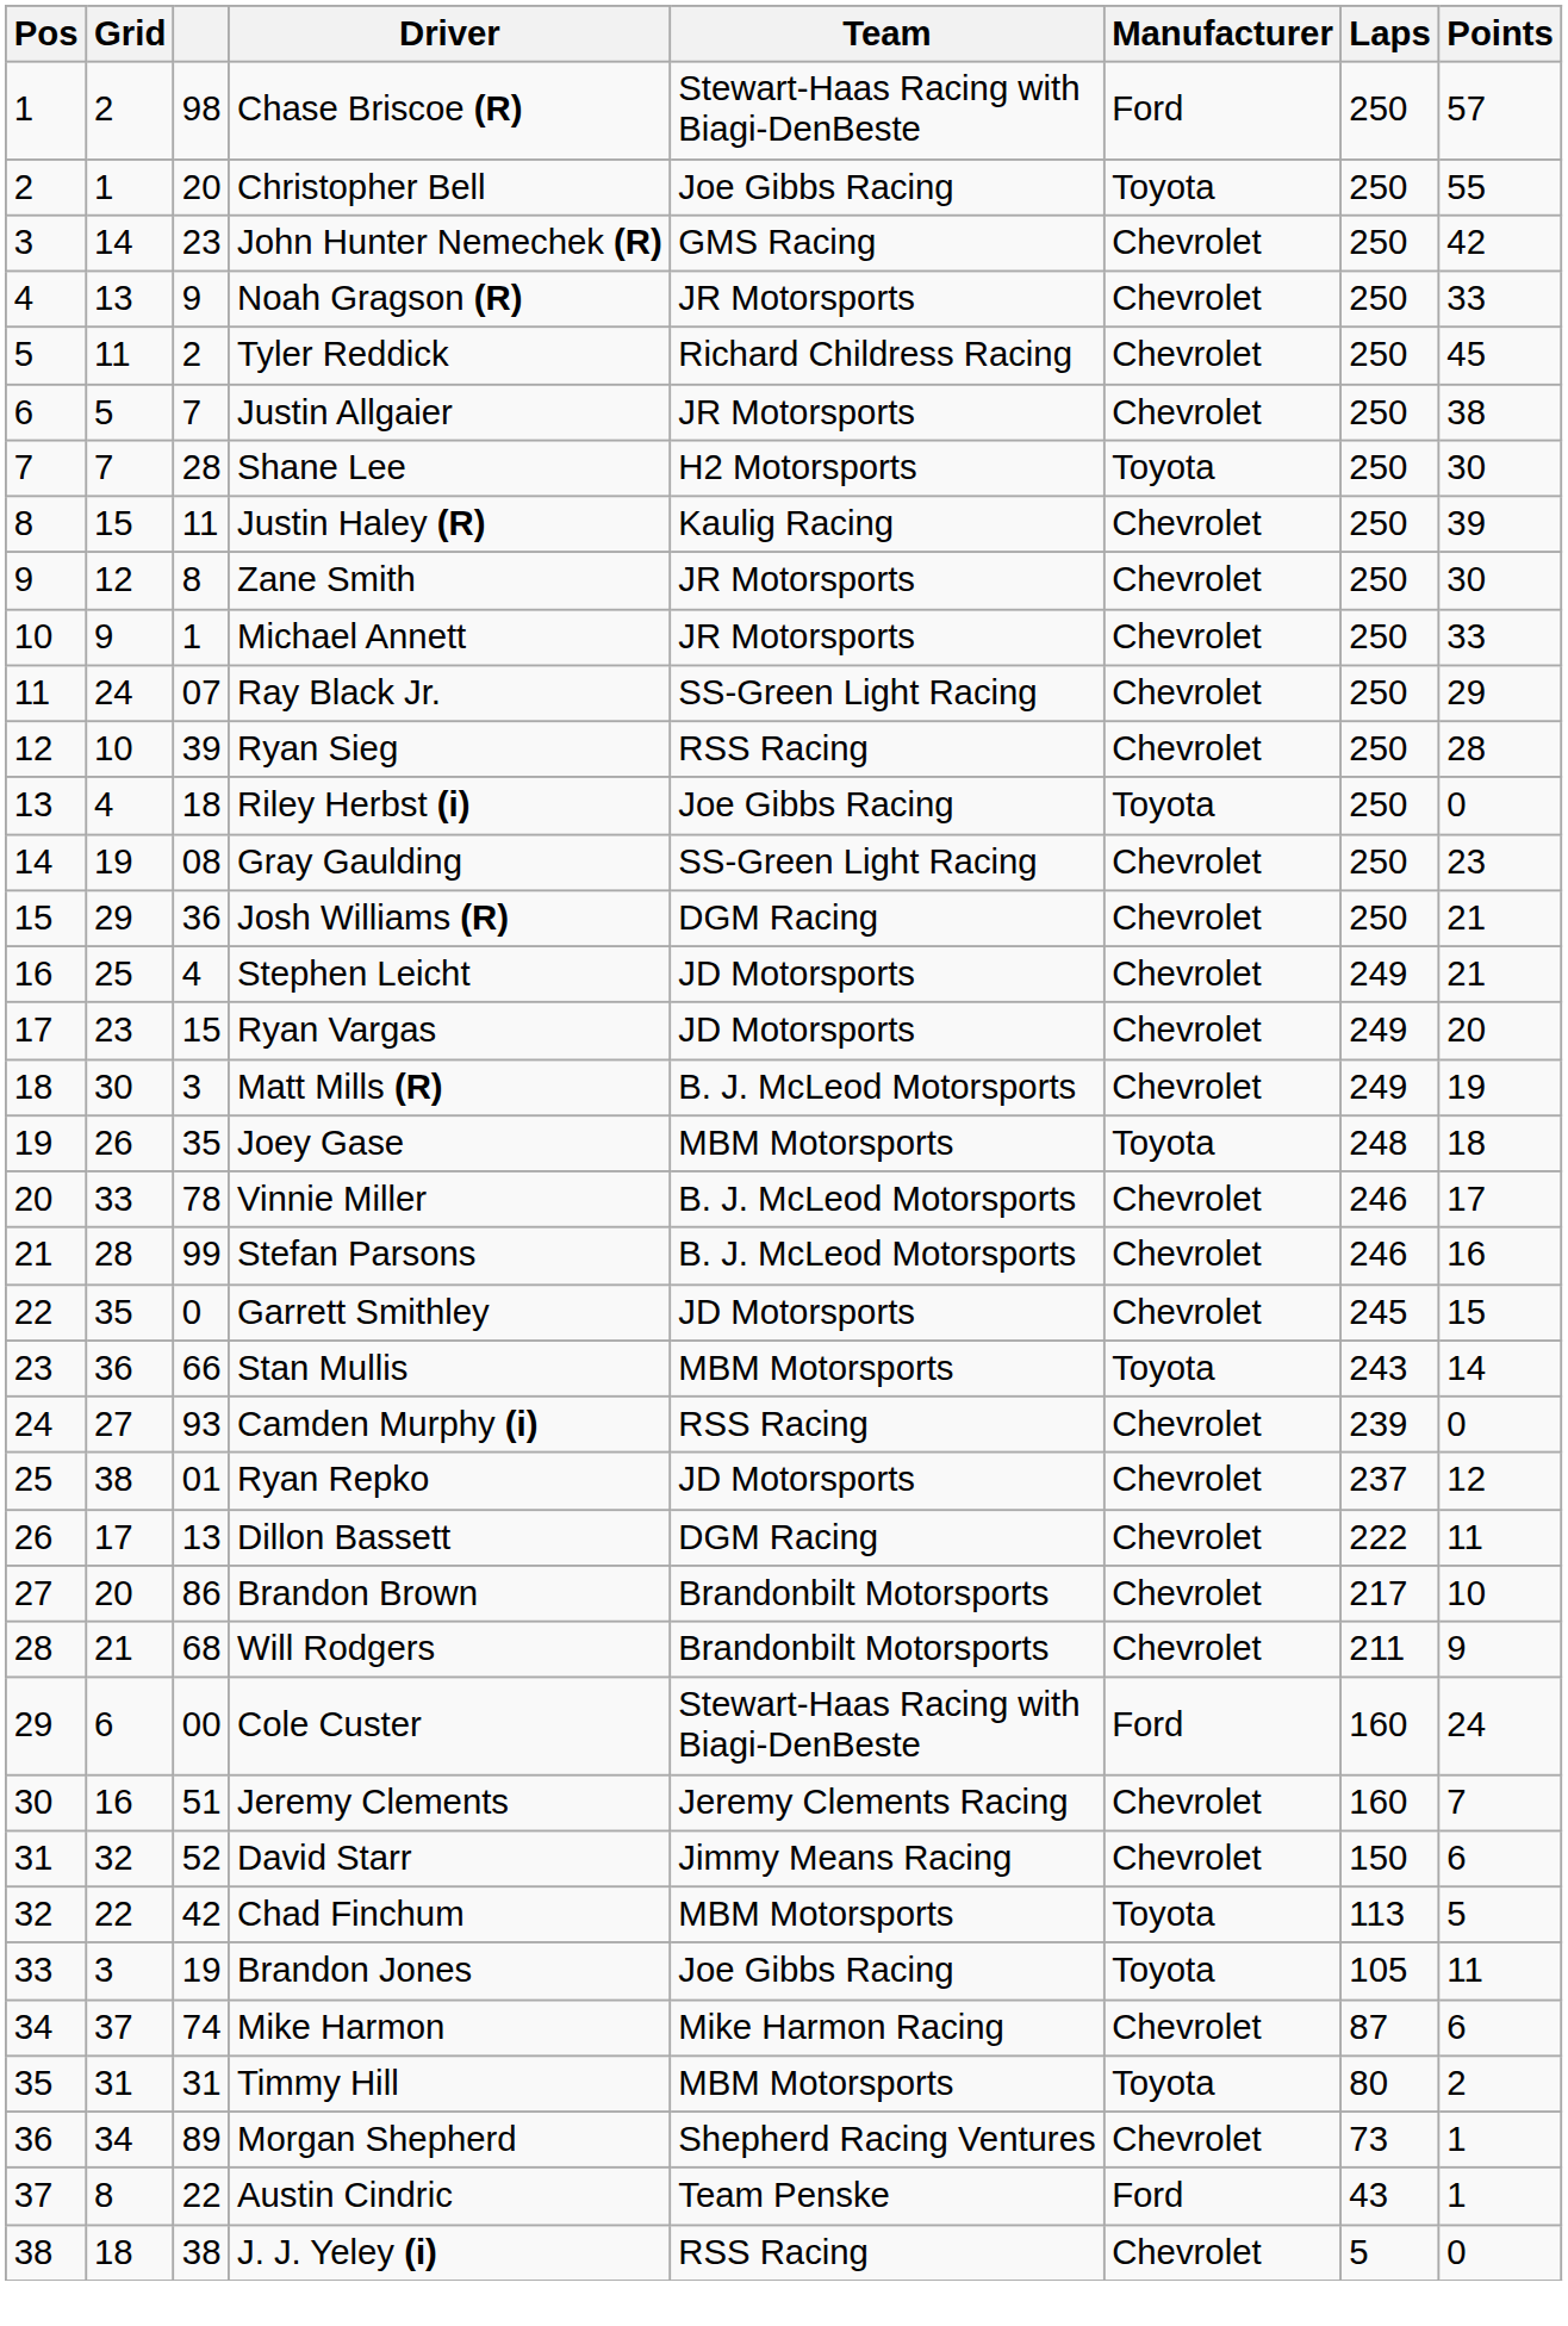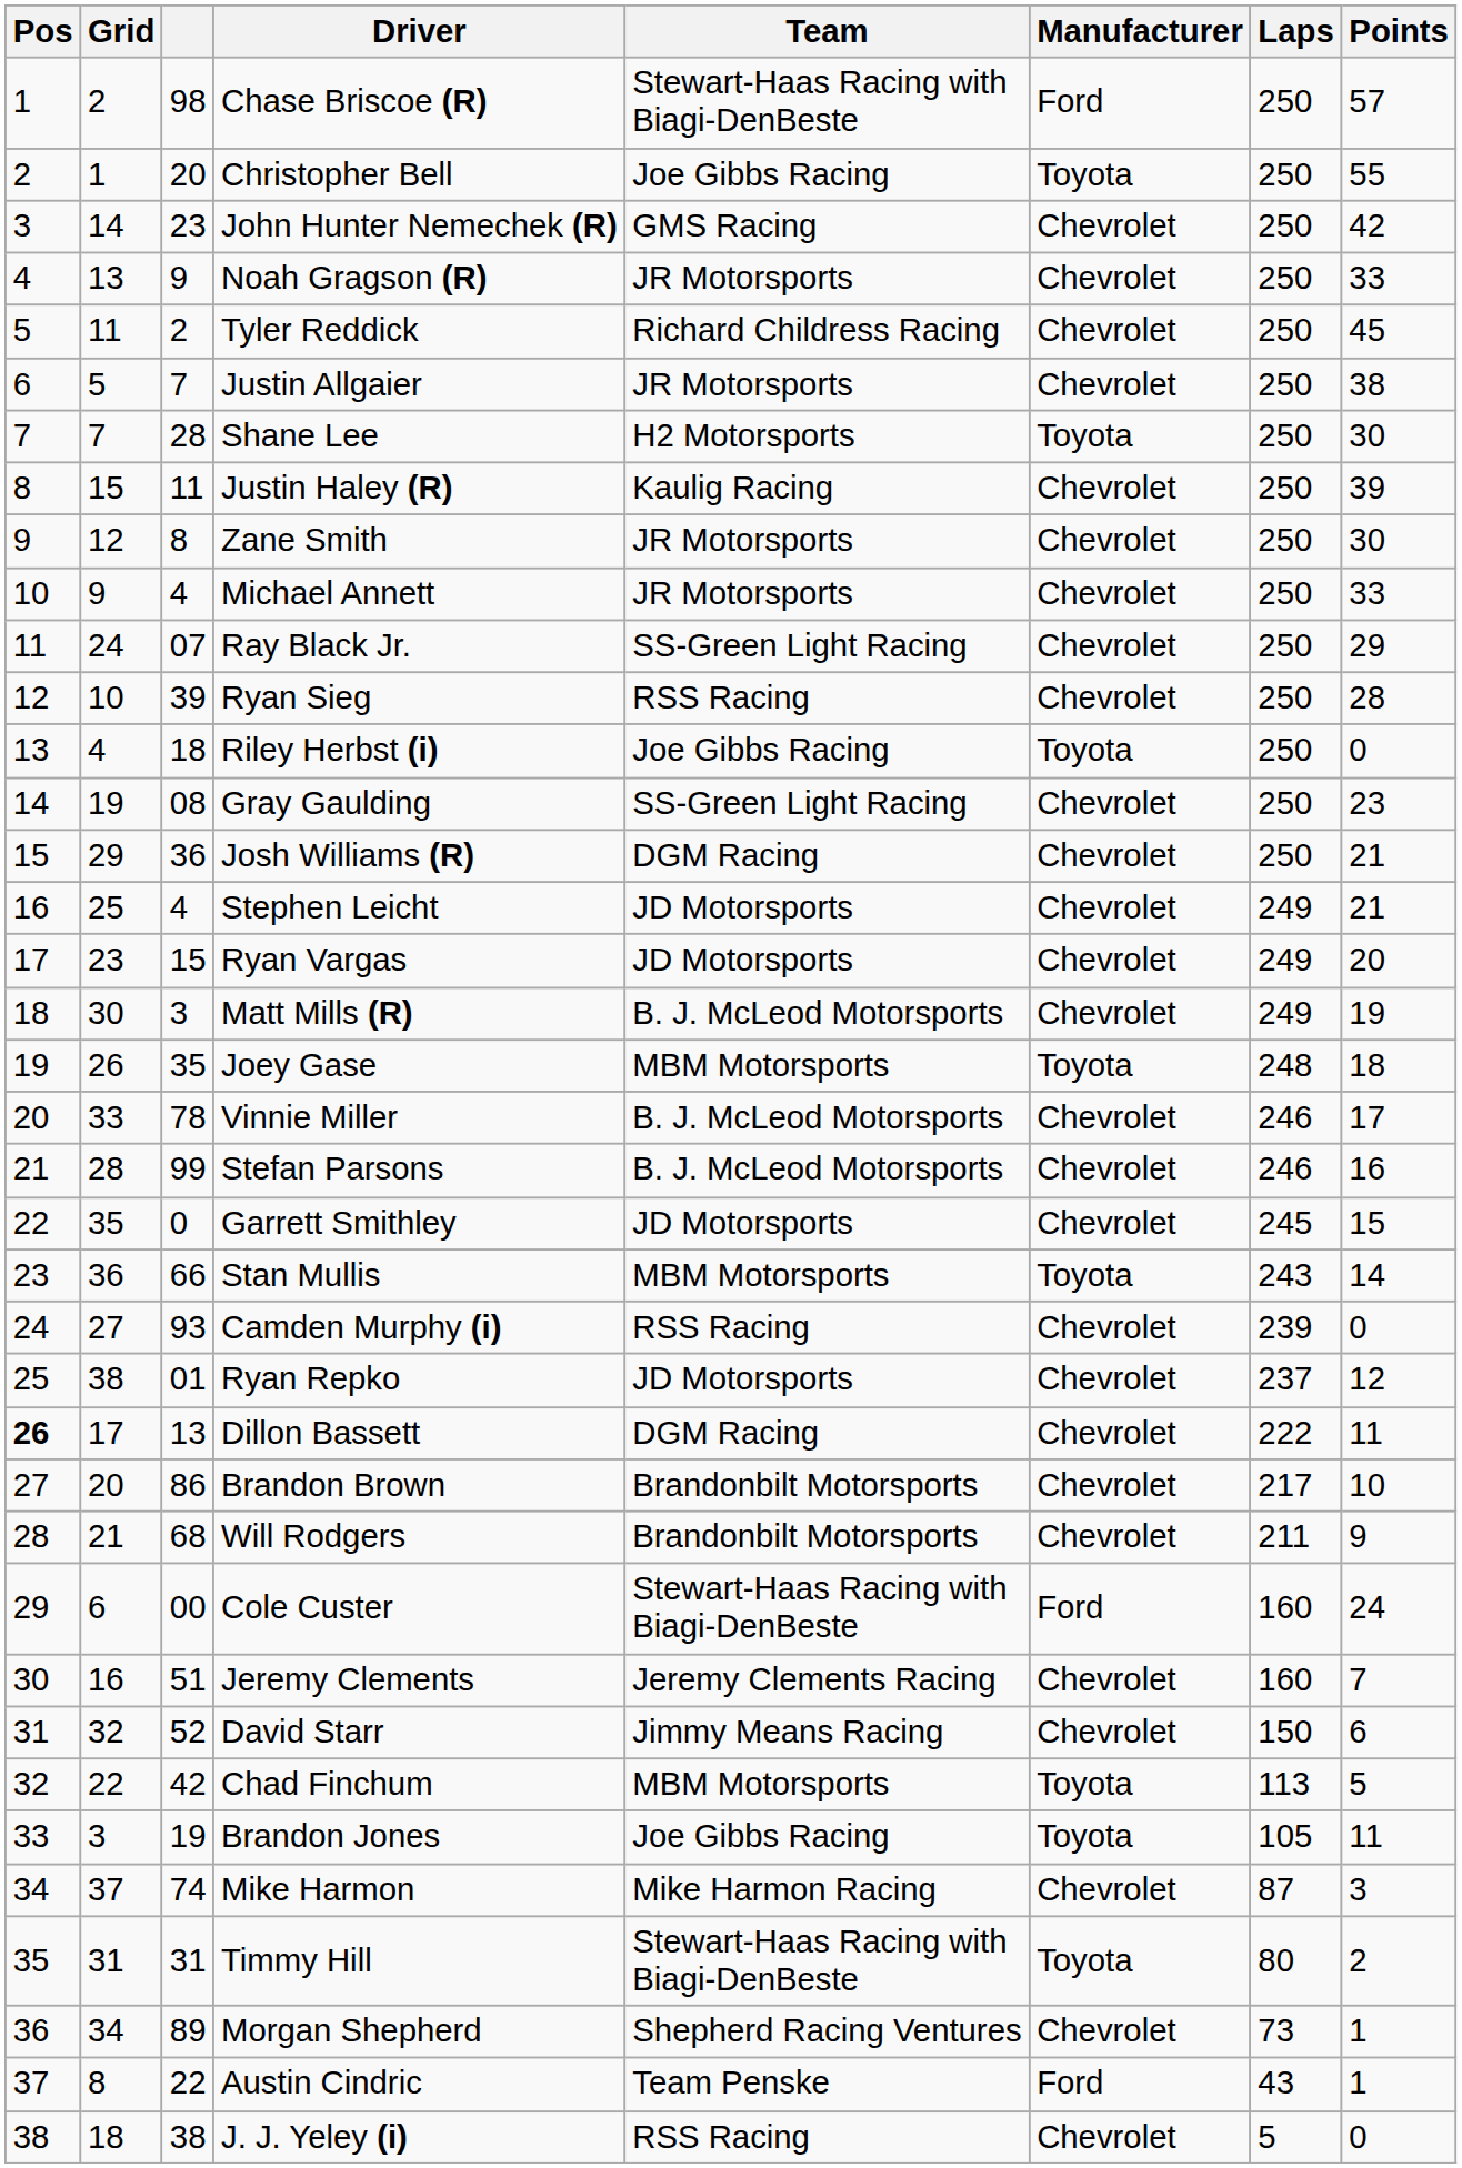 <table class="wikitable" style="font-size:98%">
 <tr>
 <th>Pos</th>
 <th>Grid</th>
 <th></th>
 <th>Driver</th>
 <th>Team</th>
 <th>Manufacturer</th>
 <th>Laps</th>
 <th>Points</th>
 </tr>
 <tr>
 <td>1</td>
 <td>2</td>
 <td>98</td>
 <td>Chase Briscoe <strong>(R)</strong></td>
 <td>Stewart-Haas Racing with<br>Biagi-DenBeste</td>
 <td>Ford</td>
 <td>250</td>
 <td>57</td>
 </tr>
 <tr>
 <td>2</td>
 <td>1</td>
 <td>20</td>
 <td>Christopher Bell</td>
 <td>Joe Gibbs Racing</td>
 <td>Toyota</td>
 <td>250</td>
 <td>55</td>
 </tr>
 <tr>
 <td>3</td>
 <td>14</td>
 <td>23</td>
 <td>John Hunter Nemechek <strong>(R)</strong></td>
 <td>GMS Racing</td>
 <td>Chevrolet</td>
 <td>250</td>
 <td>42</td>
 </tr>
 <tr>
 <td>4</td>
 <td>13</td>
 <td>9</td>
 <td>Noah Gragson <strong>(R)</strong></td>
 <td>JR Motorsports</td>
 <td>Chevrolet</td>
 <td>250</td>
 <td>33</td>
 </tr>
 <tr>
 <td>5</td>
 <td>11</td>
 <td>2</td>
 <td>Tyler Reddick</td>
 <td>Richard Childress Racing</td>
 <td>Chevrolet</td>
 <td>250</td>
 <td>45</td>
 </tr>
 <tr>
 <td>6</td>
 <td>5</td>
 <td>7</td>
 <td>Justin Allgaier</td>
 <td>JR Motorsports</td>
 <td>Chevrolet</td>
 <td>250</td>
 <td>38</td>
 </tr>
 <tr>
 <td>7</td>
 <td>7</td>
 <td>28</td>
 <td>Shane Lee</td>
 <td>H2 Motorsports</td>
 <td>Toyota</td>
 <td>250</td>
 <td>30</td>
 </tr>
 <tr>
 <td>8</td>
 <td>15</td>
 <td>11</td>
 <td>Justin Haley <strong>(R)</strong></td>
 <td>Kaulig Racing</td>
 <td>Chevrolet</td>
 <td>250</td>
 <td>39</td>
 </tr>
 <tr>
 <td>9</td>
 <td>12</td>
 <td>8</td>
 <td>Zane Smith</td>
 <td>JR Motorsports</td>
 <td>Chevrolet</td>
 <td>250</td>
 <td>30</td>
 </tr>
 <tr>
 <td>10</td>
 <td>9</td>
-<td>1</td>
+<td>4</td>
 <td>Michael Annett</td>
 <td>JR Motorsports</td>
 <td>Chevrolet</td>
 <td>250</td>
 <td>33</td>
 </tr>
 <tr>
 <td>11</td>
 <td>24</td>
 <td>07</td>
 <td>Ray Black Jr.</td>
 <td>SS-Green Light Racing</td>
 <td>Chevrolet</td>
 <td>250</td>
 <td>29</td>
 </tr>
 <tr>
 <td>12</td>
 <td>10</td>
 <td>39</td>
 <td>Ryan Sieg</td>
 <td>RSS Racing</td>
 <td>Chevrolet</td>
 <td>250</td>
 <td>28</td>
 </tr>
 <tr>
 <td>13</td>
 <td>4</td>
 <td>18</td>
 <td>Riley Herbst <strong>(i)</strong></td>
 <td>Joe Gibbs Racing</td>
 <td>Toyota</td>
 <td>250</td>
 <td>0</td>
 </tr>
 <tr>
 <td>14</td>
 <td>19</td>
 <td>08</td>
 <td>Gray Gaulding</td>
 <td>SS-Green Light Racing</td>
 <td>Chevrolet</td>
 <td>250</td>
 <td>23</td>
 </tr>
 <tr>
 <td>15</td>
 <td>29</td>
 <td>36</td>
 <td>Josh Williams <strong>(R)</strong></td>
 <td>DGM Racing</td>
 <td>Chevrolet</td>
 <td>250</td>
 <td>21</td>
 </tr>
 <tr>
 <td>16</td>
 <td>25</td>
 <td>4</td>
 <td>Stephen Leicht</td>
 <td>JD Motorsports</td>
 <td>Chevrolet</td>
 <td>249</td>
 <td>21</td>
 </tr>
 <tr>
 <td>17</td>
 <td>23</td>
 <td>15</td>
 <td>Ryan Vargas</td>
 <td>JD Motorsports</td>
 <td>Chevrolet</td>
 <td>249</td>
 <td>20</td>
 </tr>
 <tr>
 <td>18</td>
 <td>30</td>
 <td>3</td>
 <td>Matt Mills <strong>(R)</strong></td>
 <td>B. J. McLeod Motorsports</td>
 <td>Chevrolet</td>
 <td>249</td>
 <td>19</td>
 </tr>
 <tr>
 <td>19</td>
 <td>26</td>
 <td>35</td>
 <td>Joey Gase</td>
 <td>MBM Motorsports</td>
 <td>Toyota</td>
 <td>248</td>
 <td>18</td>
 </tr>
 <tr>
 <td>20</td>
 <td>33</td>
 <td>78</td>
 <td>Vinnie Miller</td>
 <td>B. J. McLeod Motorsports</td>
 <td>Chevrolet</td>
 <td>246</td>
 <td>17</td>
 </tr>
 <tr>
 <td>21</td>
 <td>28</td>
 <td>99</td>
 <td>Stefan Parsons</td>
 <td>B. J. McLeod Motorsports</td>
 <td>Chevrolet</td>
 <td>246</td>
 <td>16</td>
 </tr>
 <tr>
 <td>22</td>
 <td>35</td>
 <td>0</td>
 <td>Garrett Smithley</td>
 <td>JD Motorsports</td>
 <td>Chevrolet</td>
 <td>245</td>
 <td>15</td>
 </tr>
 <tr>
 <td>23</td>
 <td>36</td>
 <td>66</td>
 <td>Stan Mullis</td>
 <td>MBM Motorsports</td>
 <td>Toyota</td>
 <td>243</td>
 <td>14</td>
 </tr>
 <tr>
 <td>24</td>
 <td>27</td>
 <td>93</td>
 <td>Camden Murphy <strong>(i)</strong></td>
 <td>RSS Racing</td>
 <td>Chevrolet</td>
 <td>239</td>
 <td>0</td>
 </tr>
 <tr>
 <td>25</td>
 <td>38</td>
 <td>01</td>
 <td>Ryan Repko</td>
 <td>JD Motorsports</td>
 <td>Chevrolet</td>
 <td>237</td>
 <td>12</td>
 </tr>
 <tr>
-<td>26</td>
+<td><strong>26</strong></td>
 <td>17</td>
 <td>13</td>
 <td>Dillon Bassett</td>
 <td>DGM Racing</td>
 <td>Chevrolet</td>
 <td>222</td>
 <td>11</td>
 </tr>
 <tr>
 <td>27</td>
 <td>20</td>
 <td>86</td>
 <td>Brandon Brown</td>
 <td>Brandonbilt Motorsports</td>
 <td>Chevrolet</td>
 <td>217</td>
 <td>10</td>
 </tr>
 <tr>
 <td>28</td>
 <td>21</td>
 <td>68</td>
 <td>Will Rodgers</td>
 <td>Brandonbilt Motorsports</td>
 <td>Chevrolet</td>
 <td>211</td>
 <td>9</td>
 </tr>
 <tr>
 <td>29</td>
 <td>6</td>
 <td>00</td>
 <td>Cole Custer</td>
 <td>Stewart-Haas Racing with<br>Biagi-DenBeste</td>
 <td>Ford</td>
 <td>160</td>
 <td>24</td>
 </tr>
 <tr>
 <td>30</td>
 <td>16</td>
 <td>51</td>
 <td>Jeremy Clements</td>
 <td>Jeremy Clements Racing</td>
 <td>Chevrolet</td>
 <td>160</td>
 <td>7</td>
 </tr>
 <tr>
 <td>31</td>
 <td>32</td>
 <td>52</td>
 <td>David Starr</td>
 <td>Jimmy Means Racing</td>
 <td>Chevrolet</td>
 <td>150</td>
 <td>6</td>
 </tr>
 <tr>
 <td>32</td>
 <td>22</td>
 <td>42</td>
 <td>Chad Finchum</td>
 <td>MBM Motorsports</td>
 <td>Toyota</td>
 <td>113</td>
 <td>5</td>
 </tr>
 <tr>
 <td>33</td>
 <td>3</td>
 <td>19</td>
 <td>Brandon Jones</td>
 <td>Joe Gibbs Racing</td>
 <td>Toyota</td>
 <td>105</td>
 <td>11</td>
 </tr>
 <tr>
 <td>34</td>
 <td>37</td>
 <td>74</td>
 <td>Mike Harmon</td>
 <td>Mike Harmon Racing</td>
 <td>Chevrolet</td>
 <td>87</td>
-<td>6</td>
+<td>3</td>
 </tr>
 <tr>
 <td>35</td>
 <td>31</td>
 <td>31</td>
 <td>Timmy Hill</td>
-<td>MBM Motorsports</td>
+<td>Stewart-Haas Racing with<br>Biagi-DenBeste</td>
 <td>Toyota</td>
 <td>80</td>
 <td>2</td>
 </tr>
 <tr>
 <td>36</td>
 <td>34</td>
 <td>89</td>
 <td>Morgan Shepherd</td>
 <td>Shepherd Racing Ventures</td>
 <td>Chevrolet</td>
 <td>73</td>
 <td>1</td>
 </tr>
 <tr>
 <td>37</td>
 <td>8</td>
 <td>22</td>
 <td>Austin Cindric</td>
 <td>Team Penske</td>
 <td>Ford</td>
 <td>43</td>
 <td>1</td>
 </tr>
 <tr>
 <td>38</td>
 <td>18</td>
 <td>38</td>
 <td>J. J. Yeley <strong>(i)</strong></td>
 <td>RSS Racing</td>
 <td>Chevrolet</td>
 <td>5</td>
 <td>0</td>
 </tr>
 <tr>
 </tr>
 </table>
